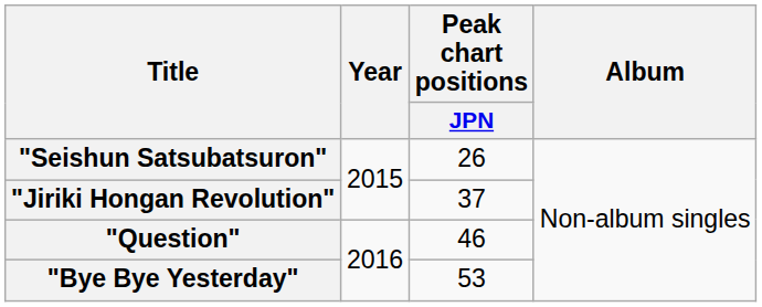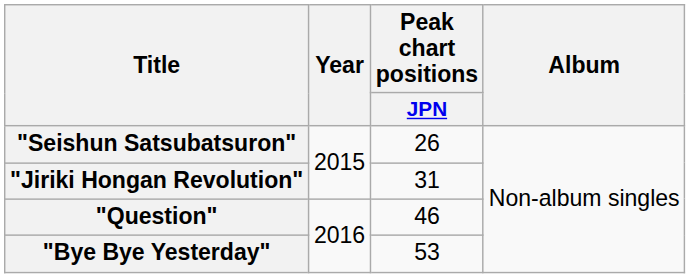 <table class="wikitable plainrowheaders" style="text-align:center;">
 <tr>
 <th scope="col" rowspan="2">Title</th>
 <th scope="col" rowspan="2">Year</th>
 <th scope="col" colspan="1">Peak chart positions</th>
 <th scope="col" rowspan="2">Album</th>
 </tr>
 <tr>
 <th scope="col" style="width:2.5em;font-size:90%;"><a href='#'>JPN</a><br></th>
 </tr>
 <tr>
 <th scope="row">"Seishun Satsubatsuron"</th>
 <td rowspan="2">2015</td>
 <td>26</td>
 <td rowspan="4">Non-album singles</td>
 </tr>
 <tr>
 <th scope="row">"Jiriki Hongan Revolution"</th>
-<td>37</td>
+<td>31</td>
 </tr>
 <tr>
 <th scope="row">"Question"</th>
 <td rowspan="2">2016</td>
 <td>46</td>
 </tr>
 <tr>
 <th scope="row">"Bye Bye Yesterday"</th>
 <td>53</td>
 </tr>
 </table>
